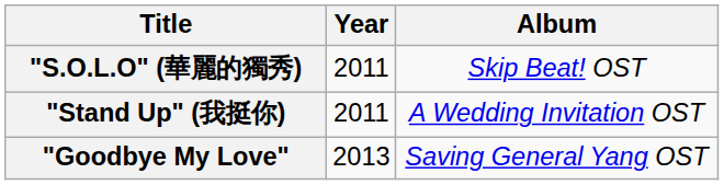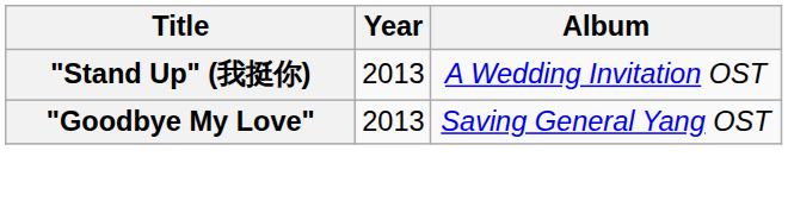 <table class="wikitable plainrowheaders" style="text-align:center;">
 <tr>
 <th scope="col" rowspan="1" style="width:12em;">Title</th>
 <th scope="col" rowspan="1">Year</th>
 <th scope="col" rowspan="1" style="width:12em;">Album</th>
 </tr>
 <tr>
-<th scope=row>"S.O.L.O" (華麗的獨秀)</th>
-<td>2011</td>
-<td><em><a href='#'>Skip Beat!</a> OST</em></td>
-</tr>
-<tr>
 <th scope=row>"Stand Up" (我挺你)</th>
-<td>2011</td>
+<td>2013</td>
 <td><em><a href='#'>A Wedding Invitation</a> OST</em></td>
 </tr>
 <tr>
 <th scope=row>"Goodbye My Love"</th>
 <td>2013</td>
 <td><em><a href='#'>Saving General Yang</a> OST</em></td>
 </tr>
 </table>
